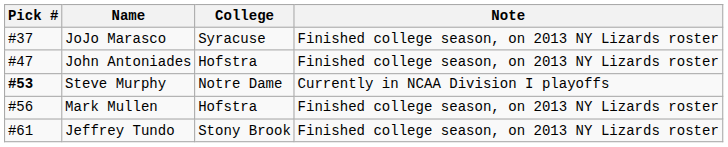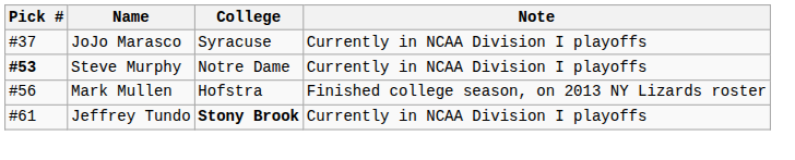 <table class="wikitable">
 <tr>
 <th>Pick #</th>
 <th>Name</th>
 <th>College</th>
 <th>Note</th>
 </tr>
 <tr>
 <td>#37</td>
 <td>JoJo Marasco</td>
 <td>Syracuse</td>
-<td>Finished college season, on 2013 NY Lizards roster</td>
-</tr>
-<tr>
-<td>#47</td>
-<td>John Antoniades</td>
-<td>Hofstra</td>
-<td>Finished college season, on 2013 NY Lizards roster</td>
+<td>Currently in NCAA Division I playoffs</td>
 </tr>
 <tr>
 <td><strong>#53</strong></td>
 <td>Steve Murphy</td>
 <td>Notre Dame</td>
 <td>Currently in NCAA Division I playoffs</td>
 </tr>
 <tr>
 <td>#56</td>
 <td>Mark Mullen</td>
 <td>Hofstra</td>
 <td>Finished college season, on 2013 NY Lizards roster</td>
 </tr>
 <tr>
 <td>#61</td>
 <td>Jeffrey Tundo</td>
-<td>Stony Brook</td>
-<td>Finished college season, on 2013 NY Lizards roster</td>
+<td><strong>Stony Brook</strong></td>
+<td>Currently in NCAA Division I playoffs</td>
 </tr>
 </table>
